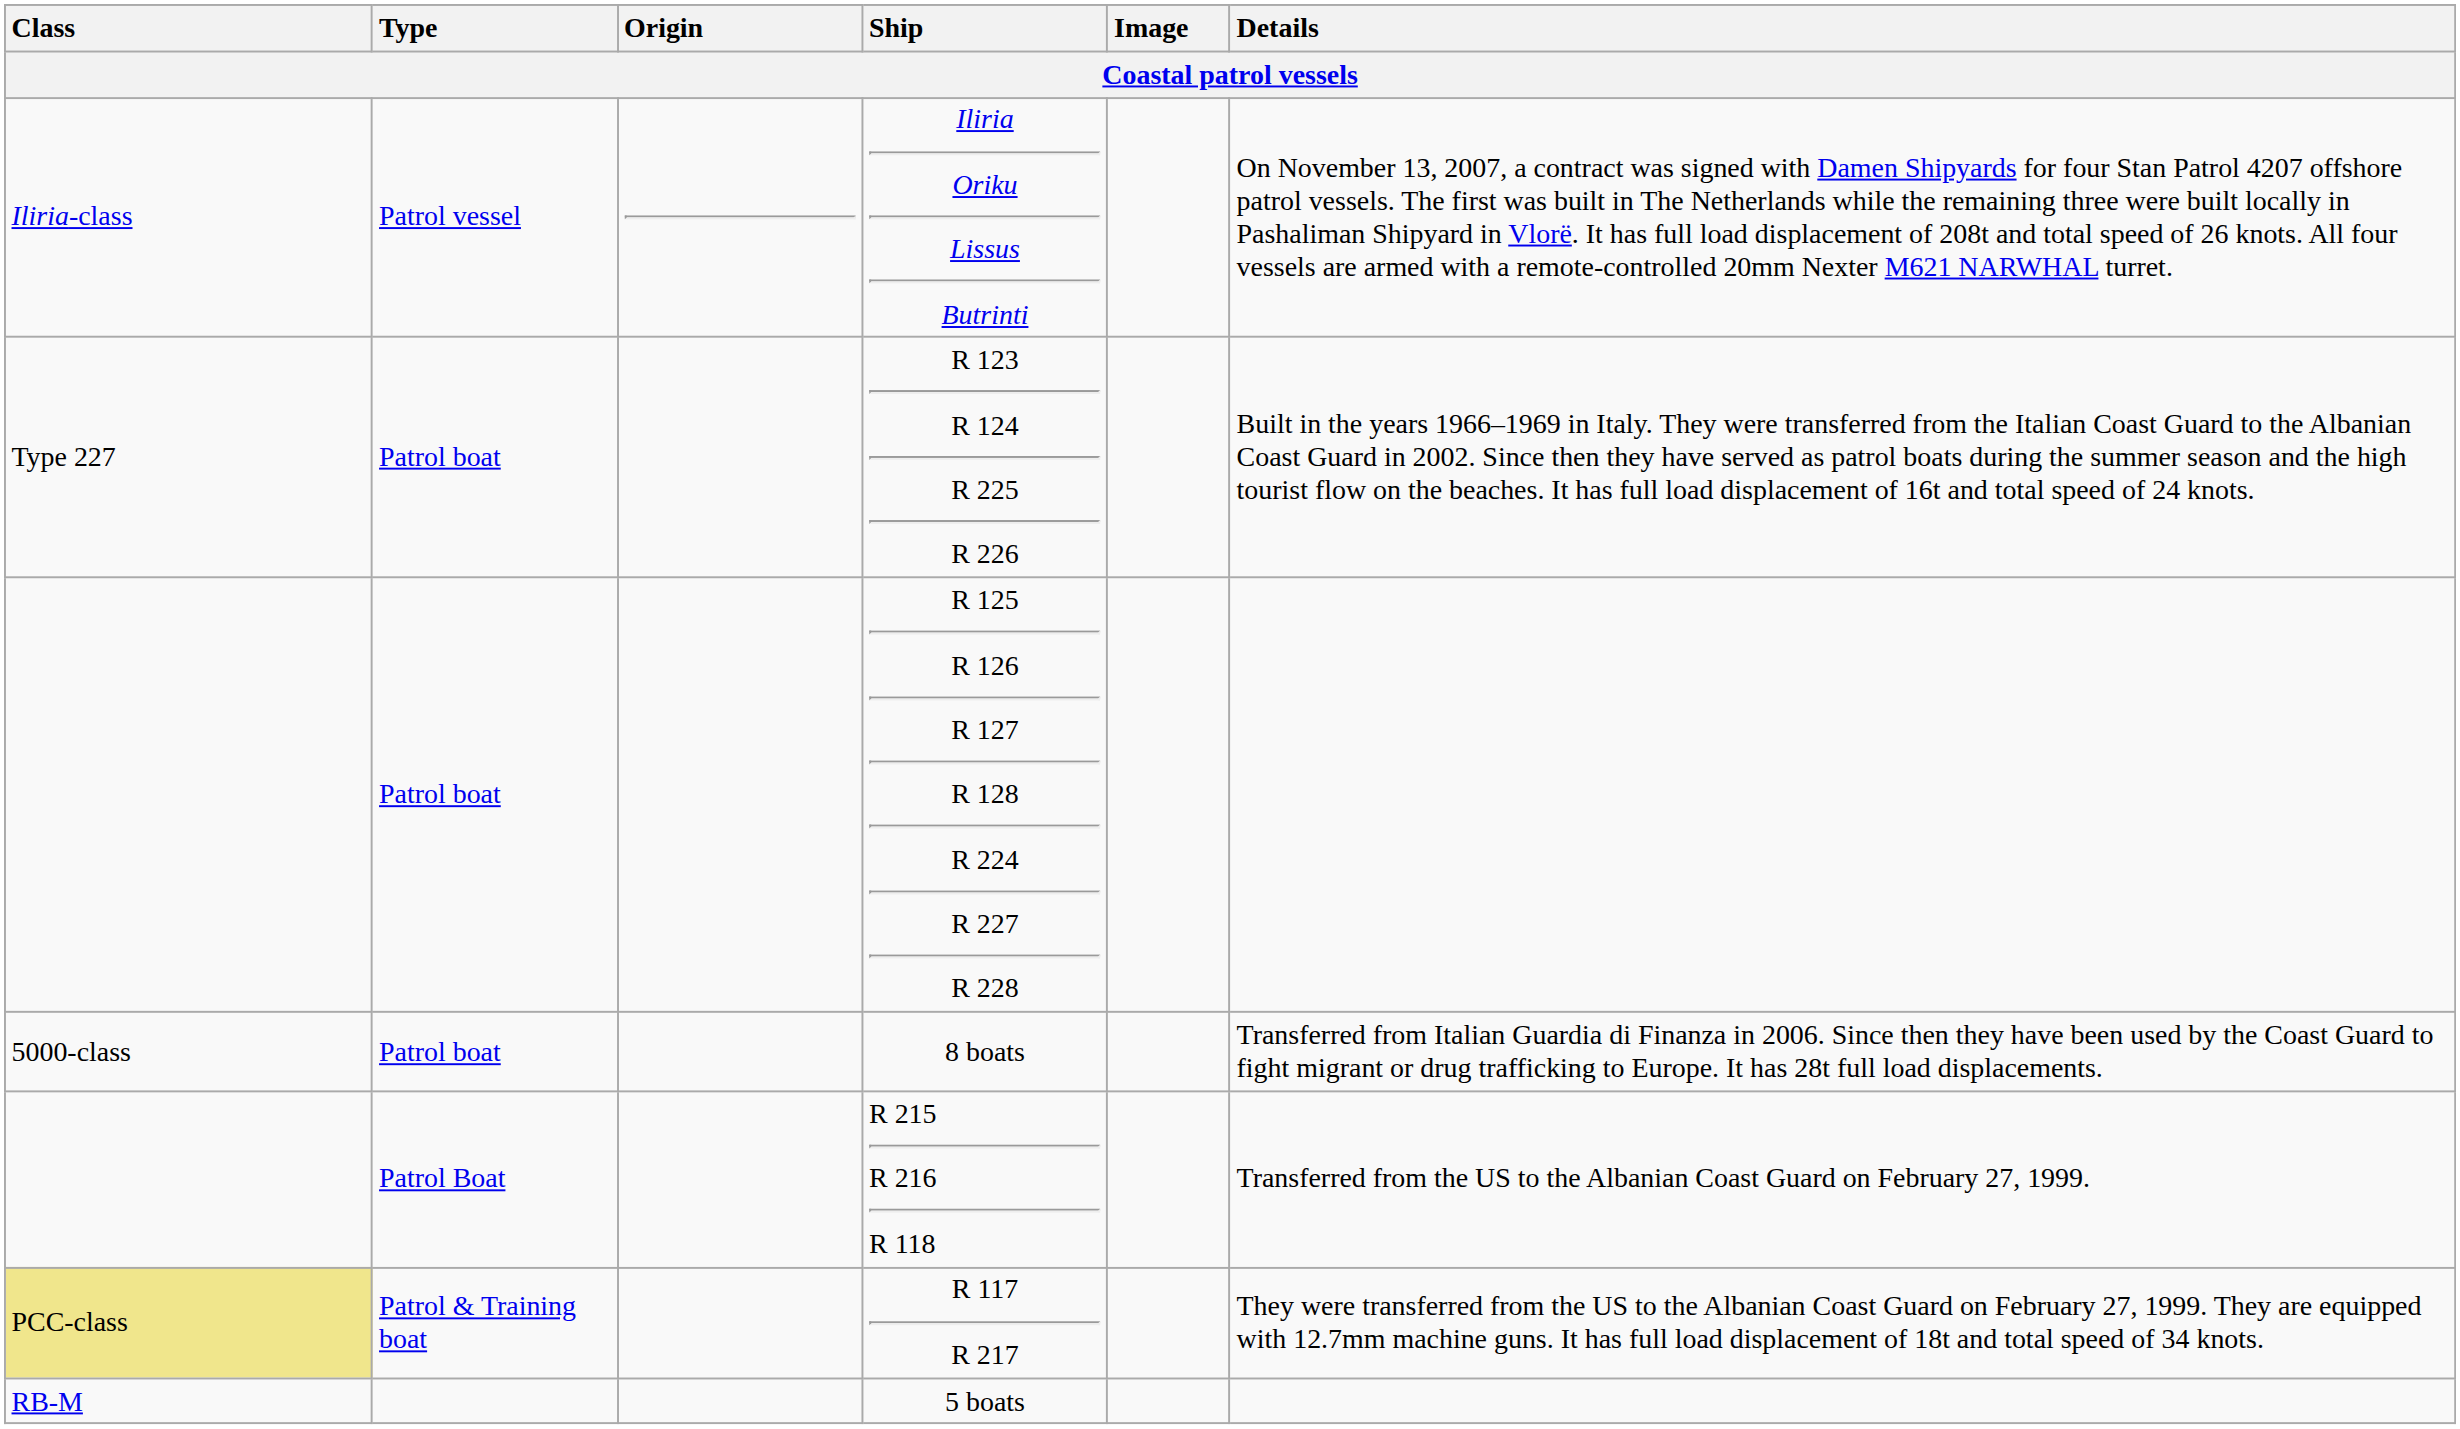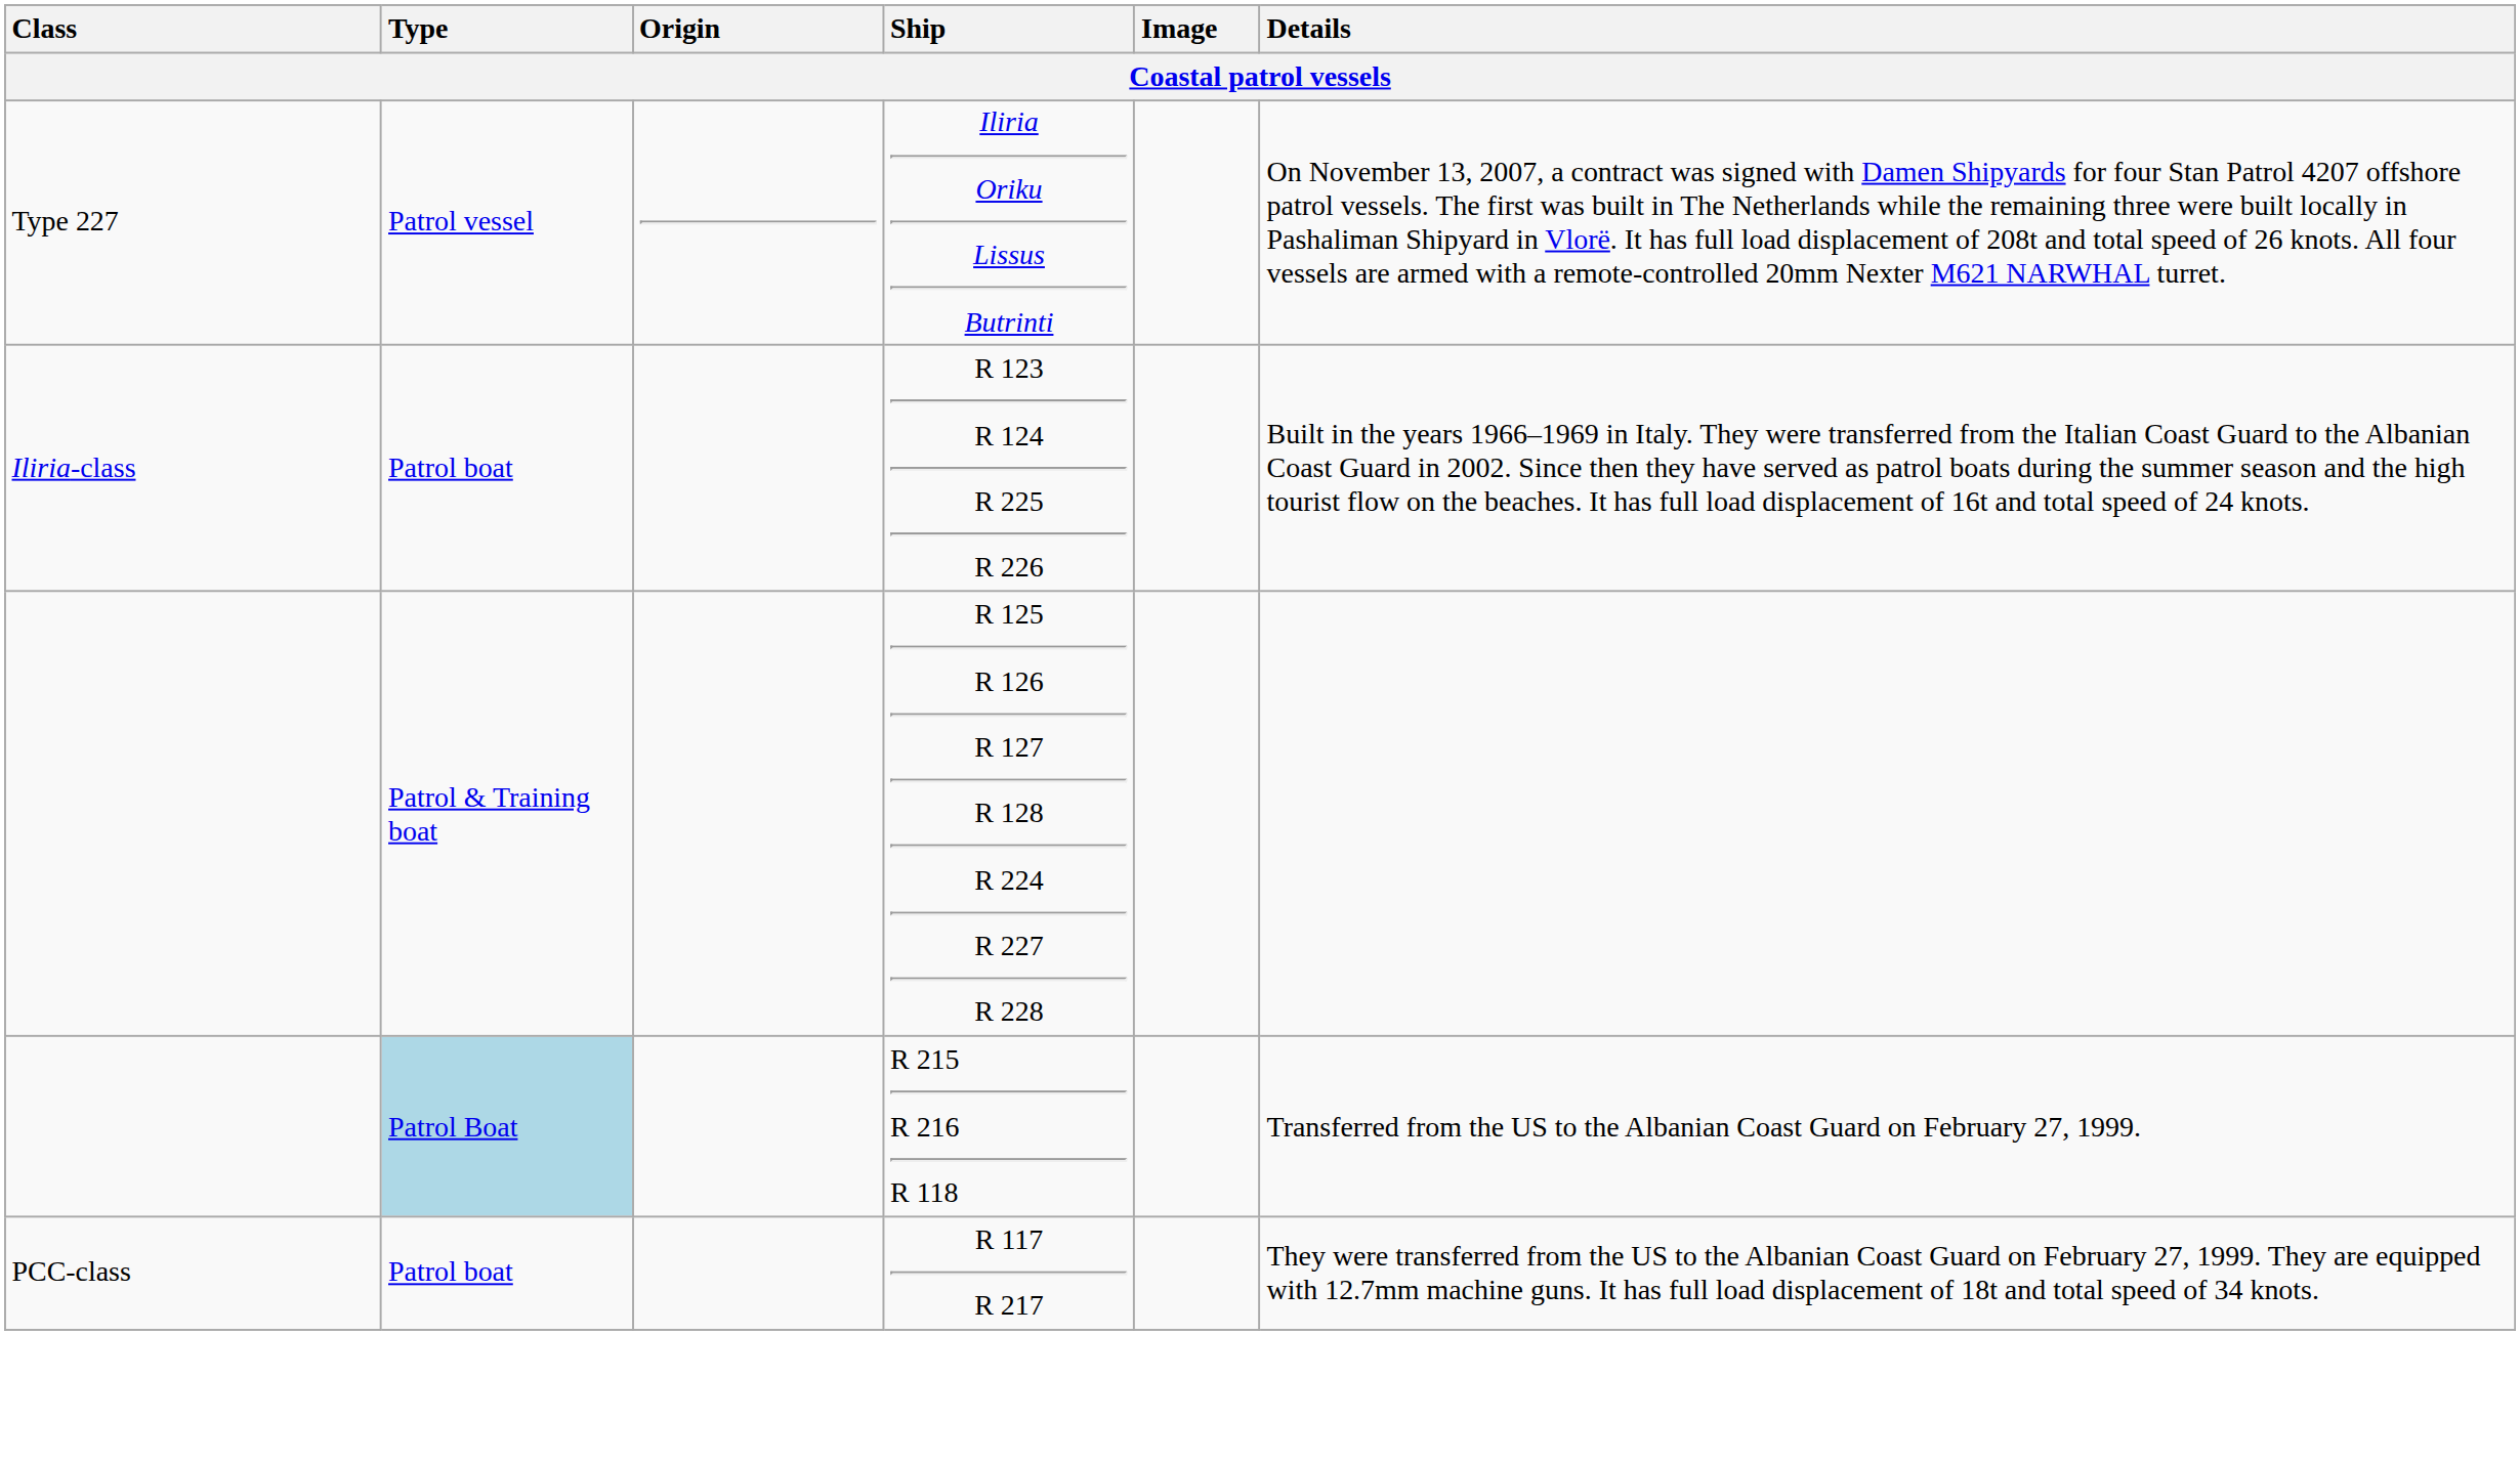 <table class="wikitable" style="margin:auto; font-size:90%; width:100%;">
 <tr>
 <th style="text-align:left; width:15%;">Class</th>
 <th style="text-align:left; width:10%;">Type</th>
 <th style="text-align:left; width:10%;">Origin</th>
 <th style="text-align:left; width:10%;">Ship</th>
 <th style="text-align:left; width:5%;">Image</th>
 <th style="text-align:left; width:50%;">Details</th>
 </tr>
 <tr>
 <th colspan="6"><a href='#'>Coastal patrol vessels</a></th>
 </tr>
 <tr>
-<td><a href='#'><em>Iliria</em>-class</a></td>
+<td>Type 227</td>
 <td><a href='#'>Patrol vessel</a></td>
 <td> <hr> </td>
 <td align=center><a href='#'><em>Iliria</em></a> <hr> <a href='#'><em>Oriku</em></a> <hr> <a href='#'><em>Lissus</em></a> <hr> <a href='#'><em>Butrinti</em></a></td>
 <td></td>
 <td>On November 13, 2007, a contract was signed with <a href='#'>Damen Shipyards</a> for four Stan Patrol 4207 offshore patrol vessels. The first was built in The Netherlands while the remaining three were built locally in Pashaliman Shipyard in <a href='#'>Vlorë</a>. It has full load displacement of 208t and total speed of 26 knots. All four vessels are armed with a remote-controlled 20mm Nexter <a href='#'>M621 NARWHAL</a> turret.</td>
 </tr>
 <tr>
-<td>Type 227</td>
+<td><a href='#'><em>Iliria</em>-class</a></td>
 <td><a href='#'>Patrol boat</a></td>
 <td></td>
 <td align="center">R 123 <hr> R 124 <hr> R 225 <hr> R 226</td>
 <td></td>
 <td>Built in the years 1966–1969 in Italy. They were transferred from the Italian Coast Guard to the Albanian Coast Guard in 2002. Since then they have served as patrol boats during the summer season and the high tourist flow on the beaches. It has full load displacement of 16t and total speed of 24 knots.</td>
 </tr>
 <tr>
 <td></td>
-<td><a href='#'>Patrol boat</a></td>
+<td><a href='#'>Patrol & Training boat</a></td>
 <td></td>
 <td align="center">R 125 <hr> R 126 <hr> R 127 <hr> R 128 <hr> R 224 <hr> R 227 <hr> R 228</td>
 <td></td>
 <td></td>
 </tr>
 <tr>
-<td>5000-class</td>
-<td><a href='#'>Patrol boat</a></td>
 <td></td>
-<td align="center">8 boats</td>
-<td></td>
-<td>Transferred from Italian Guardia di Finanza in 2006. Since then they have been used by the Coast Guard to fight migrant or drug trafficking to Europe. It has 28t full load displacements.</td>
-</tr>
-<tr>
-<td></td>
-<td><a href='#'>Patrol Boat</a></td>
+<td style="background: lightblue;"><a href='#'>Patrol Boat</a></td>
 <td></td>
 <td>R 215 <hr> R 216 <hr> R 118</td>
 <td></td>
 <td>Transferred from the US to the Albanian Coast Guard on February 27, 1999.</td>
 </tr>
 <tr>
-<td style="background: khaki;">PCC-class</td>
-<td><a href='#'>Patrol & Training boat</a></td>
+<td>PCC-class</td>
+<td><a href='#'>Patrol boat</a></td>
 <td></td>
 <td align=center>R 117 <hr> R 217</td>
 <td></td>
 <td>They were transferred from the US to the Albanian Coast Guard on February 27, 1999. They are equipped with 12.7mm machine guns. It has full load displacement of 18t and total speed of 34 knots.</td>
 </tr>
-<tr>
-<td><a href='#'>RB-M</a></td>
-<td></td>
-<td></td>
-<td align=center>5 boats</td>
-<td></td>
-<td></td>
-</tr>
 </table>
